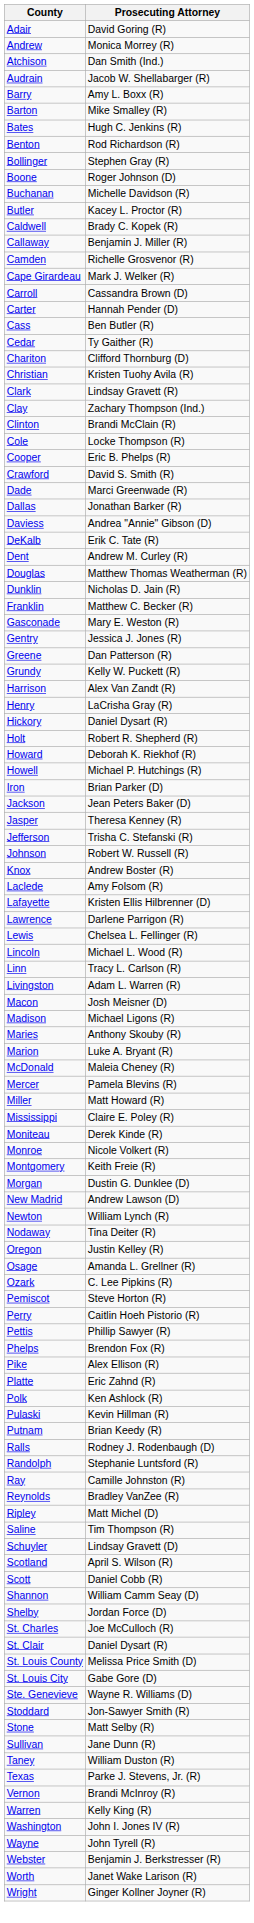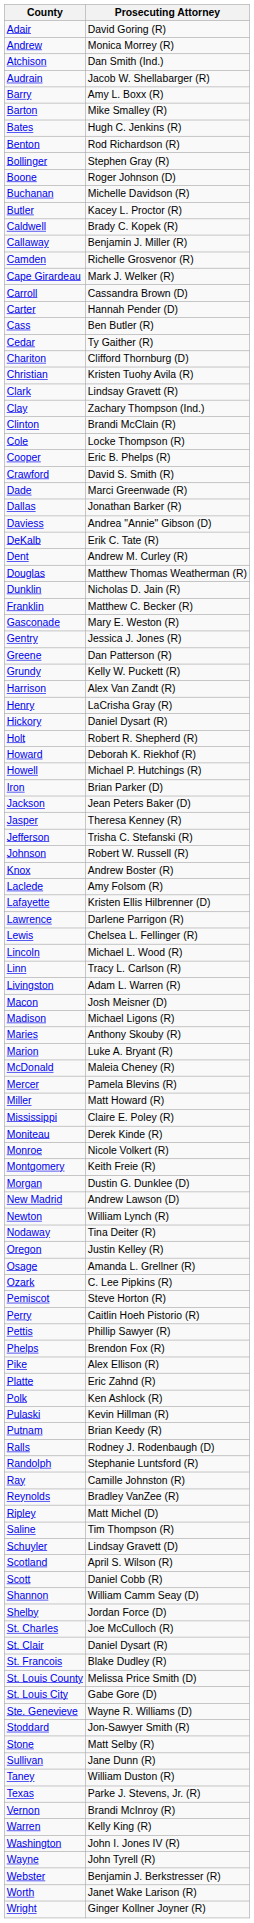 <table class="wikitable">
 <tr>
 <th>County</th>
 <th>Prosecuting Attorney</th>
 </tr>
 <tr>
 <td><a href='#'>Adair</a></td>
 <td>David Goring (R)</td>
 </tr>
 <tr>
 <td><a href='#'>Andrew</a></td>
 <td>Monica Morrey (R)</td>
 </tr>
 <tr>
 <td><a href='#'>Atchison</a></td>
 <td>Dan Smith (Ind.)</td>
 </tr>
 <tr>
 <td><a href='#'>Audrain</a></td>
 <td>Jacob W. Shellabarger (R)</td>
 </tr>
 <tr>
 <td><a href='#'>Barry</a></td>
 <td>Amy L. Boxx (R)</td>
 </tr>
 <tr>
 <td><a href='#'>Barton</a></td>
 <td>Mike Smalley (R)</td>
 </tr>
 <tr>
 <td><a href='#'>Bates</a></td>
 <td>Hugh C. Jenkins (R)</td>
 </tr>
 <tr>
 <td><a href='#'>Benton</a></td>
 <td>Rod Richardson (R)</td>
 </tr>
 <tr>
 <td><a href='#'>Bollinger</a></td>
 <td>Stephen Gray (R)</td>
 </tr>
 <tr>
 <td><a href='#'>Boone</a></td>
 <td>Roger Johnson (D)</td>
 </tr>
 <tr>
 <td><a href='#'>Buchanan</a></td>
 <td>Michelle Davidson (R)</td>
 </tr>
 <tr>
 <td><a href='#'>Butler</a></td>
 <td>Kacey L. Proctor (R)</td>
 </tr>
 <tr>
 <td><a href='#'>Caldwell</a></td>
 <td>Brady C. Kopek (R)</td>
 </tr>
 <tr>
 <td><a href='#'>Callaway</a></td>
 <td>Benjamin J. Miller (R)</td>
 </tr>
 <tr>
 <td><a href='#'>Camden</a></td>
 <td>Richelle Grosvenor (R)</td>
 </tr>
 <tr>
 <td><a href='#'>Cape Girardeau</a></td>
 <td>Mark J. Welker (R)</td>
 </tr>
 <tr>
 <td><a href='#'>Carroll</a></td>
 <td>Cassandra Brown (D)</td>
 </tr>
 <tr>
 <td><a href='#'>Carter</a></td>
 <td>Hannah Pender (D)</td>
 </tr>
 <tr>
 <td><a href='#'>Cass</a></td>
 <td>Ben Butler (R)</td>
 </tr>
 <tr>
 <td><a href='#'>Cedar</a></td>
 <td>Ty Gaither (R)</td>
 </tr>
 <tr>
 <td><a href='#'>Chariton</a></td>
 <td>Clifford Thornburg (D)</td>
 </tr>
 <tr>
 <td><a href='#'>Christian</a></td>
 <td>Kristen Tuohy Avila (R)</td>
 </tr>
 <tr>
 <td><a href='#'>Clark</a></td>
 <td>Lindsay Gravett (R)</td>
 </tr>
 <tr>
 <td><a href='#'>Clay</a></td>
 <td>Zachary Thompson (Ind.)</td>
 </tr>
 <tr>
 <td><a href='#'>Clinton</a></td>
 <td>Brandi McClain (R)</td>
 </tr>
 <tr>
 <td><a href='#'>Cole</a></td>
 <td>Locke Thompson (R)</td>
 </tr>
 <tr>
 <td><a href='#'>Cooper</a></td>
 <td>Eric B. Phelps (R)</td>
 </tr>
 <tr>
 <td><a href='#'>Crawford</a></td>
 <td>David S. Smith (R)</td>
 </tr>
 <tr>
 <td><a href='#'>Dade</a></td>
 <td>Marci Greenwade (R)</td>
 </tr>
 <tr>
 <td><a href='#'>Dallas</a></td>
 <td>Jonathan Barker (R)</td>
 </tr>
 <tr>
 <td><a href='#'>Daviess</a></td>
 <td>Andrea "Annie" Gibson (D)</td>
 </tr>
 <tr>
 <td><a href='#'>DeKalb</a></td>
 <td>Erik C. Tate (R)</td>
 </tr>
 <tr>
 <td><a href='#'>Dent</a></td>
 <td>Andrew M. Curley (R)</td>
 </tr>
 <tr>
 <td><a href='#'>Douglas</a></td>
 <td>Matthew Thomas Weatherman (R)</td>
 </tr>
 <tr>
 <td><a href='#'>Dunklin</a></td>
 <td>Nicholas D. Jain (R)</td>
 </tr>
 <tr>
 <td><a href='#'>Franklin</a></td>
 <td>Matthew C. Becker (R)</td>
 </tr>
 <tr>
 <td><a href='#'>Gasconade</a></td>
 <td>Mary E. Weston (R)</td>
 </tr>
 <tr>
 <td><a href='#'>Gentry</a></td>
 <td>Jessica J. Jones (R)</td>
 </tr>
 <tr>
 <td><a href='#'>Greene</a></td>
 <td>Dan Patterson (R)</td>
 </tr>
 <tr>
 <td><a href='#'>Grundy</a></td>
 <td>Kelly W. Puckett (R)</td>
 </tr>
 <tr>
 <td><a href='#'>Harrison</a></td>
 <td>Alex Van Zandt (R)</td>
 </tr>
 <tr>
 <td><a href='#'>Henry</a></td>
 <td>LaCrisha Gray (R)</td>
 </tr>
 <tr>
 <td><a href='#'>Hickory</a></td>
 <td>Daniel Dysart (R)</td>
 </tr>
 <tr>
 <td><a href='#'>Holt</a></td>
 <td>Robert R. Shepherd (R)</td>
 </tr>
 <tr>
 <td><a href='#'>Howard</a></td>
 <td>Deborah K. Riekhof (R)</td>
 </tr>
 <tr>
 <td><a href='#'>Howell</a></td>
 <td>Michael P. Hutchings (R)</td>
 </tr>
 <tr>
 <td><a href='#'>Iron</a></td>
 <td>Brian Parker (D)</td>
 </tr>
 <tr>
 <td><a href='#'>Jackson</a></td>
 <td>Jean Peters Baker (D)</td>
 </tr>
 <tr>
 <td><a href='#'>Jasper</a></td>
 <td>Theresa Kenney (R)</td>
 </tr>
 <tr>
 <td><a href='#'>Jefferson</a></td>
 <td>Trisha C. Stefanski (R)</td>
 </tr>
 <tr>
 <td><a href='#'>Johnson</a></td>
 <td>Robert W. Russell (R)</td>
 </tr>
 <tr>
 <td><a href='#'>Knox</a></td>
 <td>Andrew Boster (R)</td>
 </tr>
 <tr>
 <td><a href='#'>Laclede</a></td>
 <td>Amy Folsom (R)</td>
 </tr>
 <tr>
 <td><a href='#'>Lafayette</a></td>
 <td>Kristen Ellis Hilbrenner (D)</td>
 </tr>
 <tr>
 <td><a href='#'>Lawrence</a></td>
 <td>Darlene Parrigon (R)</td>
 </tr>
 <tr>
 <td><a href='#'>Lewis</a></td>
 <td>Chelsea L. Fellinger (R)</td>
 </tr>
 <tr>
 <td><a href='#'>Lincoln</a></td>
 <td>Michael L. Wood (R)</td>
 </tr>
 <tr>
 <td><a href='#'>Linn</a></td>
 <td>Tracy L. Carlson (R)</td>
 </tr>
 <tr>
 <td><a href='#'>Livingston</a></td>
 <td>Adam L. Warren (R)</td>
 </tr>
 <tr>
 <td><a href='#'>Macon</a></td>
 <td>Josh Meisner (D)</td>
 </tr>
 <tr>
 <td><a href='#'>Madison</a></td>
 <td>Michael Ligons (R)</td>
 </tr>
 <tr>
 <td><a href='#'>Maries</a></td>
 <td>Anthony Skouby (R)</td>
 </tr>
 <tr>
 <td><a href='#'>Marion</a></td>
 <td>Luke A. Bryant (R)</td>
 </tr>
 <tr>
 <td><a href='#'>McDonald</a></td>
 <td>Maleia Cheney (R)</td>
 </tr>
 <tr>
 <td><a href='#'>Mercer</a></td>
 <td>Pamela Blevins (R)</td>
 </tr>
 <tr>
 <td><a href='#'>Miller</a></td>
 <td>Matt Howard (R)</td>
 </tr>
 <tr>
 <td><a href='#'>Mississippi</a></td>
 <td>Claire E. Poley (R)</td>
 </tr>
 <tr>
 <td><a href='#'>Moniteau</a></td>
 <td>Derek Kinde (R)</td>
 </tr>
 <tr>
 <td><a href='#'>Monroe</a></td>
 <td>Nicole Volkert (R)</td>
 </tr>
 <tr>
 <td><a href='#'>Montgomery</a></td>
 <td>Keith Freie (R)</td>
 </tr>
 <tr>
 <td><a href='#'>Morgan</a></td>
 <td>Dustin G. Dunklee (D)</td>
 </tr>
 <tr>
 <td><a href='#'>New Madrid</a></td>
 <td>Andrew Lawson (D)</td>
 </tr>
 <tr>
 <td><a href='#'>Newton</a></td>
 <td>William Lynch (R)</td>
 </tr>
 <tr>
 <td><a href='#'>Nodaway</a></td>
 <td>Tina Deiter (R)</td>
 </tr>
 <tr>
 <td><a href='#'>Oregon</a></td>
 <td>Justin Kelley (R)</td>
 </tr>
 <tr>
 <td><a href='#'>Osage</a></td>
 <td>Amanda L. Grellner (R)</td>
 </tr>
 <tr>
 <td><a href='#'>Ozark</a></td>
 <td>C. Lee Pipkins (R)</td>
 </tr>
 <tr>
 <td><a href='#'>Pemiscot</a></td>
 <td>Steve Horton (R)</td>
 </tr>
 <tr>
 <td><a href='#'>Perry</a></td>
 <td>Caitlin Hoeh Pistorio (R)</td>
 </tr>
 <tr>
 <td><a href='#'>Pettis</a></td>
 <td>Phillip Sawyer (R)</td>
 </tr>
 <tr>
 <td><a href='#'>Phelps</a></td>
 <td>Brendon Fox (R)</td>
 </tr>
 <tr>
 <td><a href='#'>Pike</a></td>
 <td>Alex Ellison (R)</td>
 </tr>
 <tr>
 <td><a href='#'>Platte</a></td>
 <td>Eric Zahnd (R)</td>
 </tr>
 <tr>
 <td><a href='#'>Polk</a></td>
 <td>Ken Ashlock (R)</td>
 </tr>
 <tr>
 <td><a href='#'>Pulaski</a></td>
 <td>Kevin Hillman (R)</td>
 </tr>
 <tr>
 <td><a href='#'>Putnam</a></td>
 <td>Brian Keedy (R)</td>
 </tr>
 <tr>
 <td><a href='#'>Ralls</a></td>
 <td>Rodney J. Rodenbaugh (D)</td>
 </tr>
 <tr>
 <td><a href='#'>Randolph</a></td>
 <td>Stephanie Luntsford (R)</td>
 </tr>
 <tr>
 <td><a href='#'>Ray</a></td>
 <td>Camille Johnston (R)</td>
 </tr>
 <tr>
 <td><a href='#'>Reynolds</a></td>
 <td>Bradley VanZee (R)</td>
 </tr>
 <tr>
 <td><a href='#'>Ripley</a></td>
 <td>Matt Michel (D)</td>
 </tr>
 <tr>
 <td><a href='#'>Saline</a></td>
 <td>Tim Thompson (R)</td>
 </tr>
 <tr>
 <td><a href='#'>Schuyler</a></td>
 <td>Lindsay Gravett (D)</td>
 </tr>
 <tr>
 <td><a href='#'>Scotland</a></td>
 <td>April S. Wilson (R)</td>
 </tr>
 <tr>
 <td><a href='#'>Scott</a></td>
 <td>Daniel Cobb (R)</td>
 </tr>
 <tr>
 <td><a href='#'>Shannon</a></td>
 <td>William Camm Seay (D)</td>
 </tr>
 <tr>
 <td><a href='#'>Shelby</a></td>
 <td>Jordan Force (D)</td>
 </tr>
 <tr>
 <td><a href='#'>St. Charles</a></td>
 <td>Joe McCulloch (R)</td>
 </tr>
 <tr>
 <td><a href='#'>St. Clair</a></td>
 <td>Daniel Dysart (R)</td>
 </tr>
 <tr>
+<td><a href='#'>St. Francois</a></td>
+<td>Blake Dudley (R)</td>
+</tr>
+<tr>
 <td><a href='#'>St. Louis County</a></td>
 <td>Melissa Price Smith (D)</td>
 </tr>
 <tr>
 <td><a href='#'>St. Louis City</a></td>
 <td>Gabe Gore (D)</td>
 </tr>
 <tr>
 <td><a href='#'>Ste. Genevieve</a></td>
 <td>Wayne R. Williams (D)</td>
 </tr>
 <tr>
 <td><a href='#'>Stoddard</a></td>
 <td>Jon-Sawyer Smith (R)</td>
 </tr>
 <tr>
 <td><a href='#'>Stone</a></td>
 <td>Matt Selby (R)</td>
 </tr>
 <tr>
 <td><a href='#'>Sullivan</a></td>
 <td>Jane Dunn (R)</td>
 </tr>
 <tr>
 <td><a href='#'>Taney</a></td>
 <td>William Duston (R)</td>
 </tr>
 <tr>
 <td><a href='#'>Texas</a></td>
 <td>Parke J. Stevens, Jr. (R)</td>
 </tr>
 <tr>
 <td><a href='#'>Vernon</a></td>
 <td>Brandi McInroy (R)</td>
 </tr>
 <tr>
 <td><a href='#'>Warren</a></td>
 <td>Kelly King (R)</td>
 </tr>
 <tr>
 <td><a href='#'>Washington</a></td>
 <td>John I. Jones IV (R)</td>
 </tr>
 <tr>
 <td><a href='#'>Wayne</a></td>
 <td>John Tyrell (R)</td>
 </tr>
 <tr>
 <td><a href='#'>Webster</a></td>
 <td>Benjamin J. Berkstresser (R)</td>
 </tr>
 <tr>
 <td><a href='#'>Worth</a></td>
 <td>Janet Wake Larison (R)</td>
 </tr>
 <tr>
 <td><a href='#'>Wright</a></td>
 <td>Ginger Kollner Joyner (R)</td>
 </tr>
 </table>
